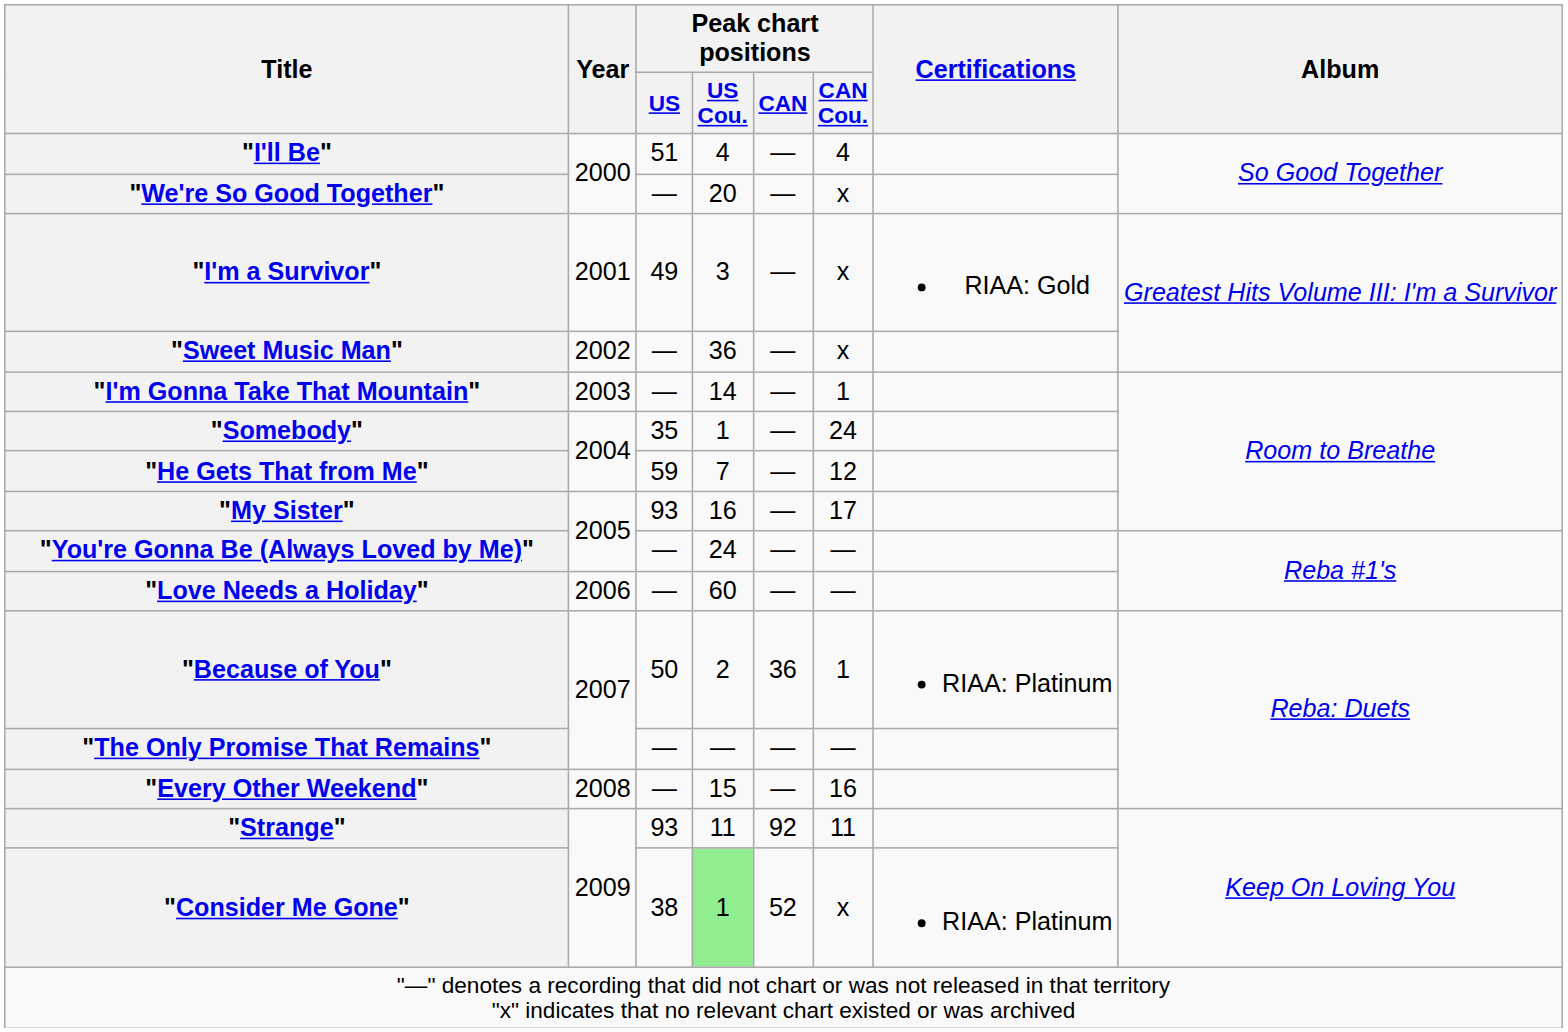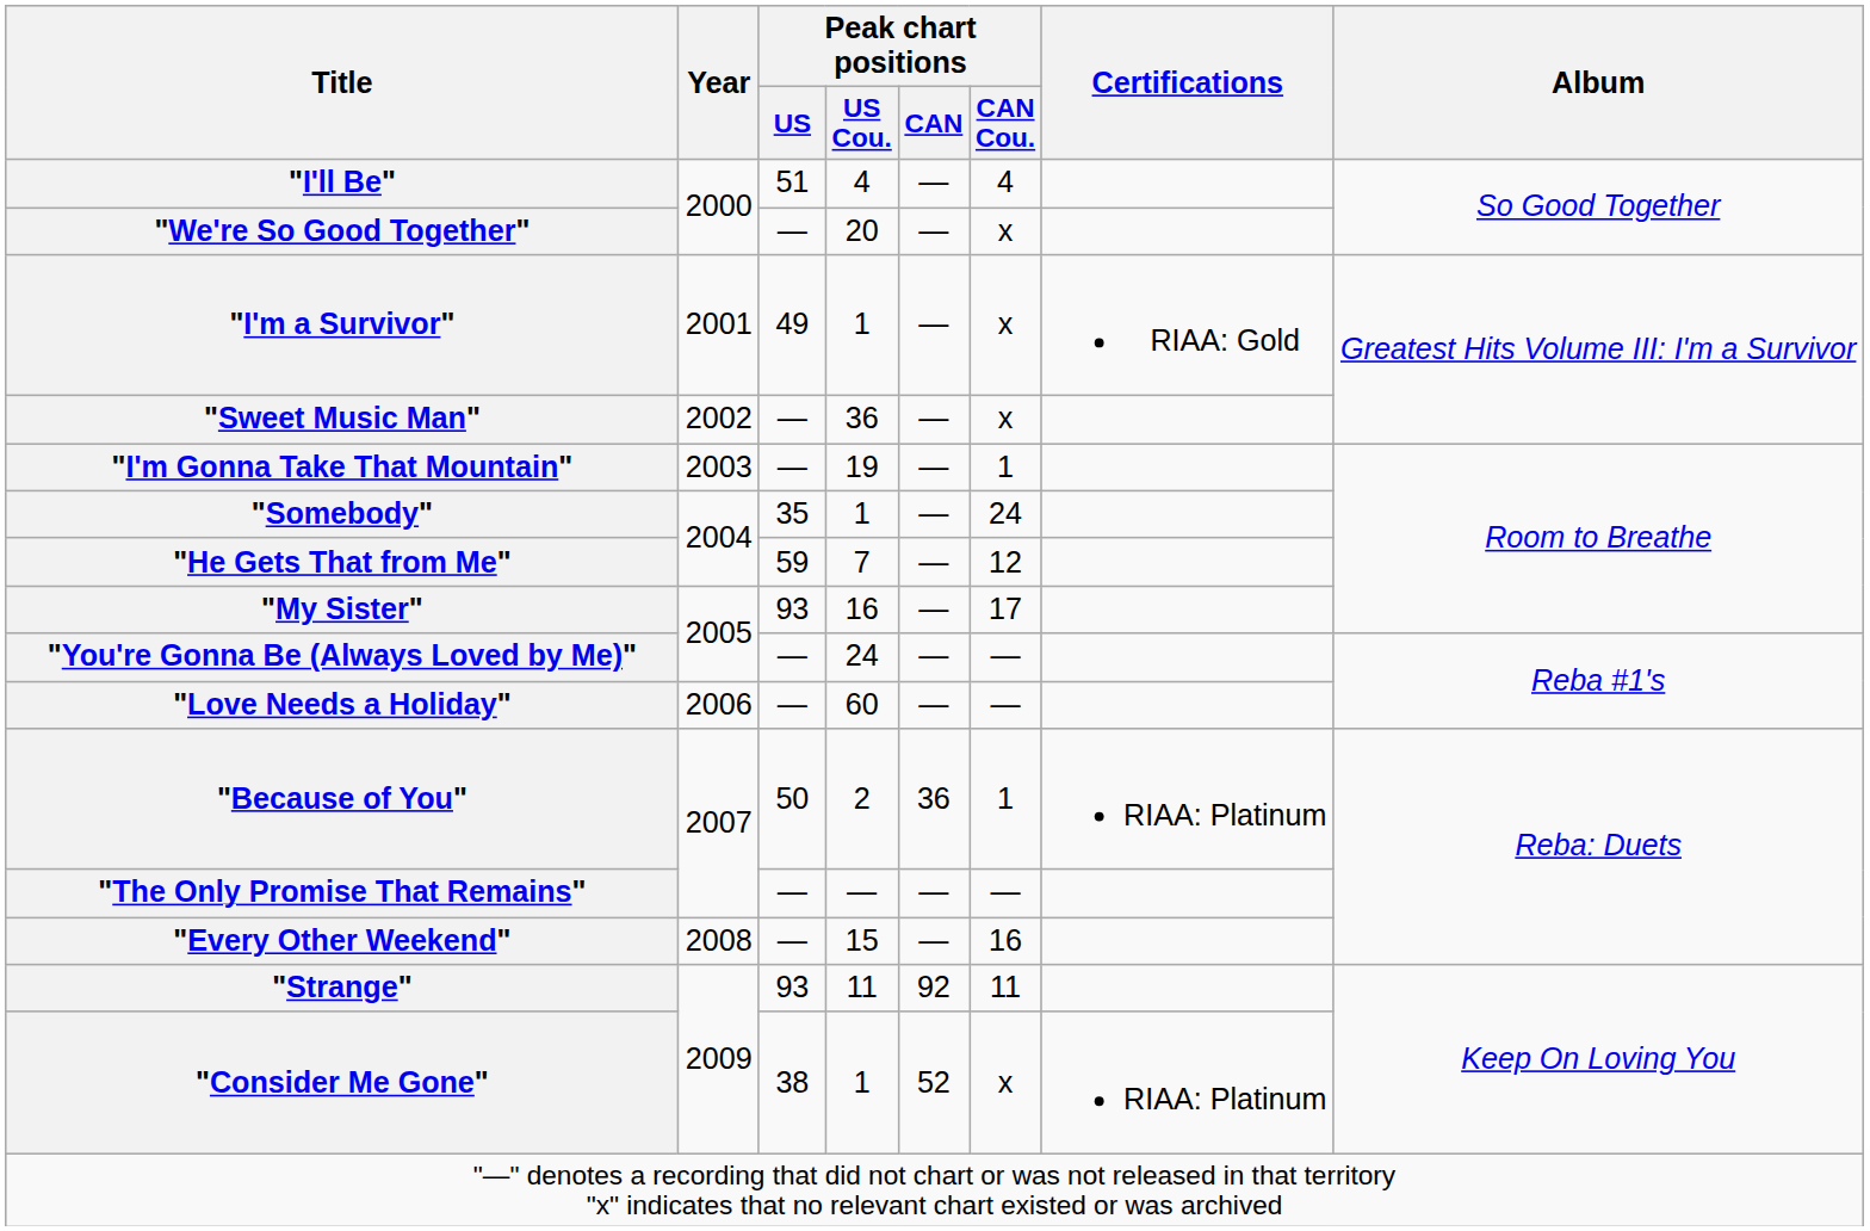 <table class="wikitable plainrowheaders" style="text-align:center;" border="1">
 <tr>
 <th scope="col" rowspan="2" style="width:22em;">Title</th>
 <th scope="col" rowspan="2">Year</th>
 <th scope="col" colspan="4">Peak chart positions</th>
 <th scope="col" rowspan="2"><a href='#'>Certifications</a></th>
 <th scope="col" rowspan="2">Album</th>
 </tr>
 <tr>
 <th scope="col" style="width:2em;font-size:90%;"><a href='#'>US</a><br></th>
 <th scope="col" style="width:2em;font-size:90%;"><a href='#'>US<br>Cou.</a><br></th>
 <th scope="col" style="width:2em;font-size:90%;"><a href='#'>CAN</a><br></th>
 <th scope="col" style="width:2em;font-size:90%;"><a href='#'>CAN<br>Cou.</a><br></th>
 </tr>
 <tr>
 <th scope="row">"<a href='#'>I'll Be</a>"</th>
 <td rowspan="2">2000</td>
 <td>51</td>
 <td>4</td>
 <td>—</td>
 <td>4</td>
 <td></td>
 <td rowspan="2"><em><a href='#'>So Good Together</a></em></td>
 </tr>
 <tr>
 <th scope="row">"<a href='#'>We're So Good Together</a>"</th>
 <td>—</td>
 <td>20</td>
 <td>—</td>
 <td>x</td>
 <td></td>
 </tr>
 <tr>
 <th scope="row">"<a href='#'>I'm a Survivor</a>"</th>
 <td>2001</td>
 <td>49</td>
-<td>3</td>
+<td>1</td>
 <td>—</td>
 <td>x</td>
 <td><br><ul><li>RIAA: Gold</li></ul></td>
 <td rowspan="2"><em><a href='#'>Greatest Hits Volume III: I'm a Survivor</a></em></td>
 </tr>
 <tr>
 <th scope="row">"<a href='#'>Sweet Music Man</a>"</th>
 <td>2002</td>
 <td>—</td>
 <td>36</td>
 <td>—</td>
 <td>x</td>
 <td></td>
 </tr>
 <tr>
 <th scope="row">"<a href='#'>I'm Gonna Take That Mountain</a>"</th>
 <td>2003</td>
 <td>—</td>
-<td>14</td>
+<td>19</td>
 <td>—</td>
 <td>1</td>
 <td></td>
 <td rowspan="4"><em><a href='#'>Room to Breathe</a></em></td>
 </tr>
 <tr>
 <th scope="row">"<a href='#'>Somebody</a>"</th>
 <td rowspan="2">2004</td>
 <td>35</td>
 <td>1</td>
 <td>—</td>
 <td>24</td>
 <td></td>
 </tr>
 <tr>
 <th scope="row">"<a href='#'>He Gets That from Me</a>"</th>
 <td>59</td>
 <td>7</td>
 <td>—</td>
 <td>12</td>
 <td></td>
 </tr>
 <tr>
 <th scope="row">"<a href='#'>My Sister</a>"</th>
 <td rowspan="2">2005</td>
 <td>93</td>
 <td>16</td>
 <td>—</td>
 <td>17</td>
 <td></td>
 </tr>
 <tr>
 <th scope="row">"<a href='#'>You're Gonna Be (Always Loved by Me)</a>"</th>
 <td>—</td>
 <td>24</td>
 <td>—</td>
 <td>—</td>
 <td></td>
 <td rowspan="2"><em><a href='#'>Reba #1's</a></em></td>
 </tr>
 <tr>
 <th scope="row">"<a href='#'>Love Needs a Holiday</a>"</th>
 <td>2006</td>
 <td>—</td>
 <td>60</td>
 <td>—</td>
 <td>—</td>
 <td></td>
 </tr>
 <tr>
 <th scope="row">"<a href='#'>Because of You</a>" </th>
 <td rowspan="2">2007</td>
 <td>50</td>
 <td>2</td>
 <td>36</td>
 <td>1</td>
 <td><br><ul><li>RIAA: Platinum</li></ul></td>
 <td rowspan="3"><em><a href='#'>Reba: Duets</a></em></td>
 </tr>
 <tr>
 <th scope="row">"<a href='#'>The Only Promise That Remains</a>"<br></th>
 <td>—</td>
 <td>—</td>
 <td>—</td>
 <td>—</td>
 <td></td>
 </tr>
 <tr>
 <th scope="row">"<a href='#'>Every Other Weekend</a>"<br></th>
 <td>2008</td>
 <td>—</td>
 <td>15</td>
 <td>—</td>
 <td>16</td>
 <td></td>
 </tr>
 <tr>
 <th scope="row">"<a href='#'>Strange</a>"</th>
 <td rowspan="2">2009</td>
 <td>93</td>
 <td>11</td>
 <td>92</td>
 <td>11</td>
 <td></td>
 <td rowspan="2"><em><a href='#'>Keep On Loving You</a></em></td>
 </tr>
 <tr>
 <th scope="row">"<a href='#'>Consider Me Gone</a>"</th>
 <td>38</td>
-<td style="background: lightgreen;">1</td>
+<td>1</td>
 <td>52</td>
 <td>x</td>
 <td><br><ul><li>RIAA: Platinum</li></ul></td>
 </tr>
 <tr>
 <td colspan="8" style="font-size:90%">"—" denotes a recording that did not chart or was not released in that territory<br>"x" indicates that no relevant chart existed or was archived</td>
 </tr>
 </table>
